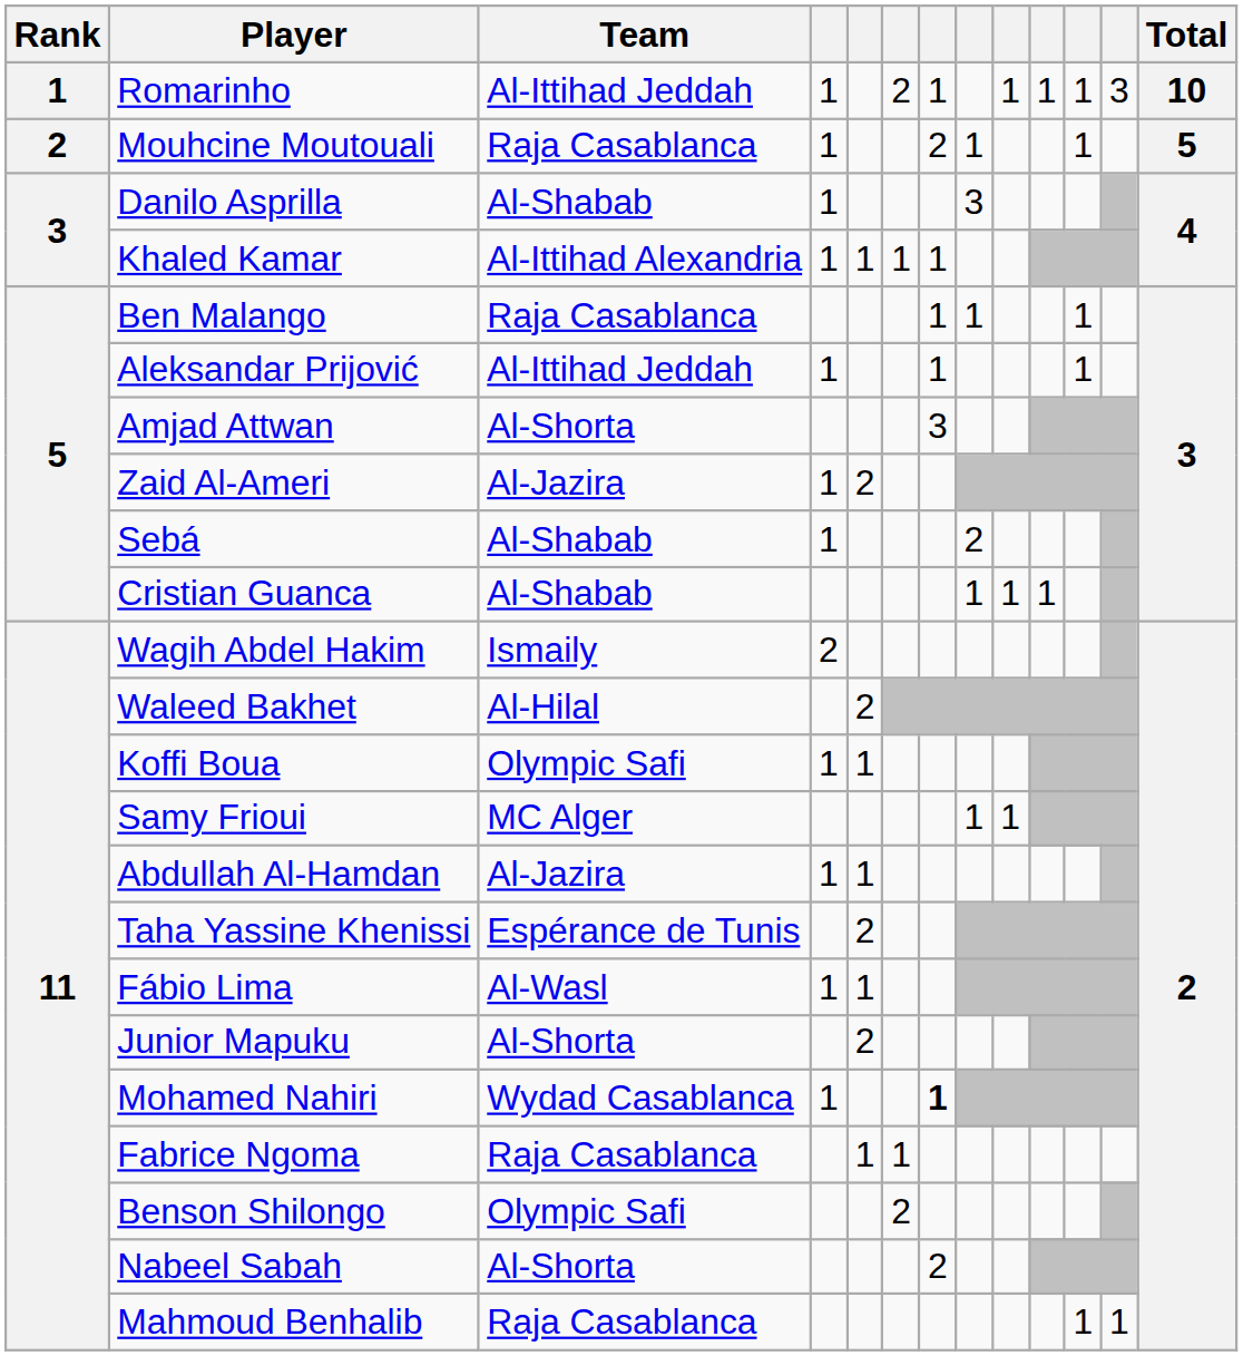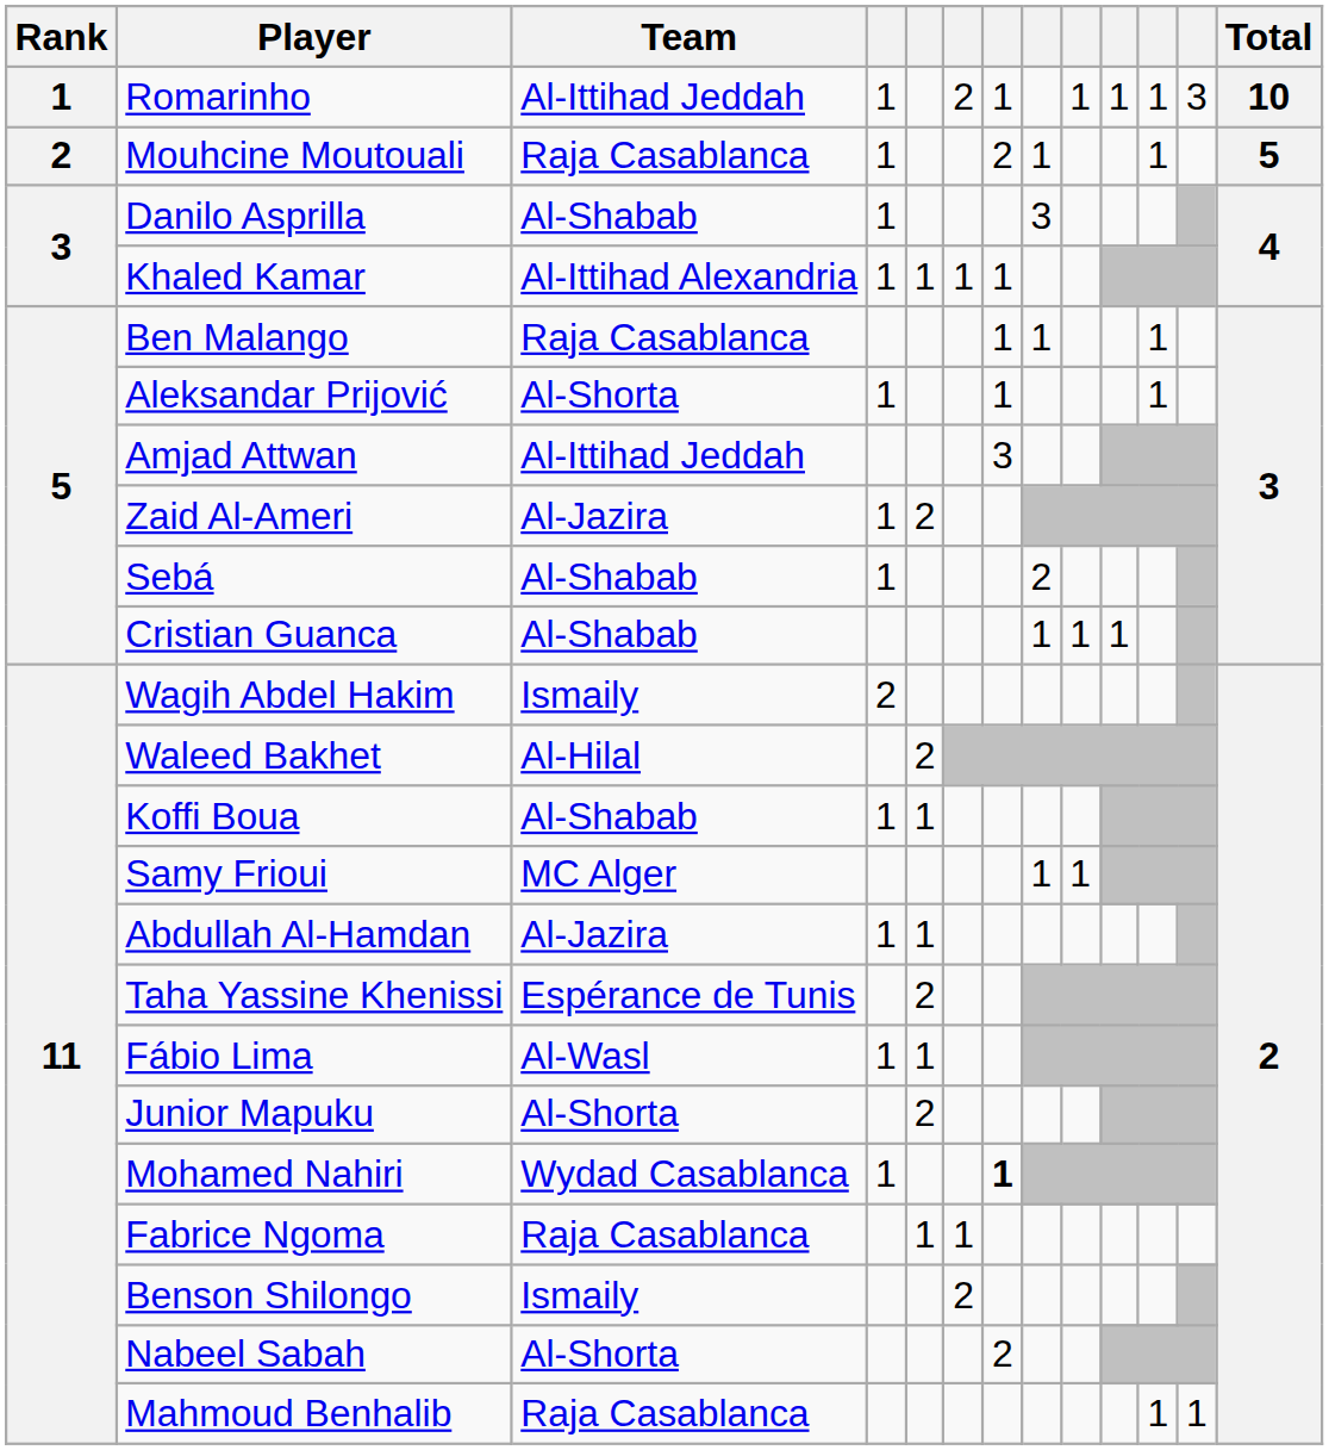 <table class="wikitable" style="text-align:center; font-size:90%">
 <tr>
 <th>Rank</th>
 <th>Player</th>
 <th>Team</th>
 <th></th>
 <th></th>
 <th></th>
 <th></th>
 <th></th>
 <th></th>
 <th></th>
 <th></th>
 <th></th>
 <th>Total</th>
 </tr>
 <tr>
 <th>1</th>
 <td align=left> <a href='#'>Romarinho</a></td>
 <td align=left> <a href='#'>Al-Ittihad Jeddah</a></td>
 <td>1</td>
 <td></td>
 <td>2</td>
 <td>1</td>
 <td></td>
 <td>1</td>
 <td>1</td>
 <td>1</td>
 <td>3</td>
 <th>10</th>
 </tr>
 <tr>
 <th>2</th>
 <td align=left> <a href='#'>Mouhcine Moutouali</a></td>
 <td align=left> <a href='#'>Raja Casablanca</a></td>
 <td>1</td>
 <td></td>
 <td></td>
 <td>2</td>
 <td>1</td>
 <td></td>
 <td></td>
 <td>1</td>
 <td></td>
 <th>5</th>
 </tr>
 <tr>
 <th rowspan=2>3</th>
 <td align=left> <a href='#'>Danilo Asprilla</a></td>
 <td align=left> <a href='#'>Al-Shabab</a></td>
 <td>1</td>
 <td></td>
 <td></td>
 <td></td>
 <td>3</td>
 <td></td>
 <td></td>
 <td></td>
 <td bgcolor=silver colspan=1></td>
 <th rowspan=2>4</th>
 </tr>
 <tr>
 <td align=left> <a href='#'>Khaled Kamar</a></td>
 <td align=left> <a href='#'>Al-Ittihad Alexandria</a></td>
 <td>1</td>
 <td>1</td>
 <td>1</td>
 <td>1</td>
 <td></td>
 <td></td>
 <td bgcolor=silver colspan=3></td>
 </tr>
 <tr>
 <th rowspan=6>5</th>
 <td align=left> <a href='#'>Ben Malango</a></td>
 <td align=left> <a href='#'>Raja Casablanca</a></td>
 <td></td>
 <td></td>
 <td></td>
 <td>1</td>
 <td>1</td>
 <td></td>
 <td></td>
 <td>1</td>
 <td></td>
 <th rowspan=6>3</th>
 </tr>
 <tr>
 <td align=left> <a href='#'>Aleksandar Prijović</a></td>
-<td align=left> <a href='#'>Al-Ittihad Jeddah</a></td>
+<td align=left> <a href='#'>Al-Shorta</a></td>
 <td>1</td>
 <td></td>
 <td></td>
 <td>1</td>
 <td></td>
 <td></td>
 <td></td>
 <td>1</td>
 <td></td>
 </tr>
 <tr>
 <td align=left> <a href='#'>Amjad Attwan</a></td>
-<td align=left> <a href='#'>Al-Shorta</a></td>
+<td align=left> <a href='#'>Al-Ittihad Jeddah</a></td>
 <td></td>
 <td></td>
 <td></td>
 <td>3</td>
 <td></td>
 <td></td>
 <td bgcolor=silver colspan=3></td>
 </tr>
 <tr>
 <td align=left> <a href='#'>Zaid Al-Ameri</a></td>
 <td align=left> <a href='#'>Al-Jazira</a></td>
 <td>1</td>
 <td>2</td>
 <td></td>
 <td></td>
 <td bgcolor=silver colspan=5></td>
 </tr>
 <tr>
 <td align=left> <a href='#'>Sebá</a></td>
 <td align=left> <a href='#'>Al-Shabab</a></td>
 <td>1</td>
 <td></td>
 <td></td>
 <td></td>
 <td>2</td>
 <td></td>
 <td></td>
 <td></td>
 <td bgcolor=silver colspan=1></td>
 </tr>
 <tr>
 <td align=left> <a href='#'>Cristian Guanca</a></td>
 <td align=left> <a href='#'>Al-Shabab</a></td>
 <td></td>
 <td></td>
 <td></td>
 <td></td>
 <td>1</td>
 <td>1</td>
 <td>1</td>
 <td></td>
 <td bgcolor=silver colspan=1></td>
 </tr>
 <tr>
 <th rowspan=13>11</th>
 <td align=left> <a href='#'>Wagih Abdel Hakim</a></td>
 <td align=left> <a href='#'>Ismaily</a></td>
 <td>2</td>
 <td></td>
 <td></td>
 <td></td>
 <td></td>
 <td></td>
 <td></td>
 <td></td>
 <td bgcolor=silver colspan=1></td>
 <th rowspan=13>2</th>
 </tr>
 <tr>
 <td align=left> <a href='#'>Waleed Bakhet</a></td>
 <td align=left> <a href='#'>Al-Hilal</a></td>
 <td></td>
 <td>2</td>
 <td bgcolor=silver colspan=7></td>
 </tr>
 <tr>
 <td align=left> <a href='#'>Koffi Boua</a></td>
-<td align=left> <a href='#'>Olympic Safi</a></td>
+<td align=left> <a href='#'>Al-Shabab</a></td>
 <td>1</td>
 <td>1</td>
 <td></td>
 <td></td>
 <td></td>
 <td></td>
 <td bgcolor=silver colspan=3></td>
 </tr>
 <tr>
 <td align=left> <a href='#'>Samy Frioui</a></td>
 <td align=left> <a href='#'>MC Alger</a></td>
 <td></td>
 <td></td>
 <td></td>
 <td></td>
 <td>1</td>
 <td>1</td>
 <td bgcolor=silver colspan=3></td>
 </tr>
 <tr>
 <td align=left> <a href='#'>Abdullah Al-Hamdan</a></td>
 <td align=left> <a href='#'>Al-Jazira</a></td>
 <td>1</td>
 <td>1</td>
 <td></td>
 <td></td>
 <td></td>
 <td></td>
 <td></td>
 <td></td>
 <td bgcolor=silver colspan=1></td>
 </tr>
 <tr>
 <td align=left> <a href='#'>Taha Yassine Khenissi</a></td>
 <td align=left> <a href='#'>Espérance de Tunis</a></td>
 <td></td>
 <td>2</td>
 <td></td>
 <td></td>
 <td bgcolor=silver colspan=5></td>
 </tr>
 <tr>
 <td align=left> <a href='#'>Fábio Lima</a></td>
 <td align=left> <a href='#'>Al-Wasl</a></td>
 <td>1</td>
 <td>1</td>
 <td></td>
 <td></td>
 <td bgcolor=silver colspan=5></td>
 </tr>
 <tr>
 <td align=left> <a href='#'>Junior Mapuku</a></td>
 <td align=left> <a href='#'>Al-Shorta</a></td>
 <td></td>
 <td>2</td>
 <td></td>
 <td></td>
 <td></td>
 <td></td>
 <td bgcolor=silver colspan=3></td>
 </tr>
 <tr>
 <td align=left> <a href='#'>Mohamed Nahiri</a></td>
 <td align=left> <a href='#'>Wydad Casablanca</a></td>
 <td>1</td>
 <td></td>
 <td></td>
 <td><strong>1</strong></td>
 <td bgcolor=silver colspan=5></td>
 </tr>
 <tr>
 <td align=left> <a href='#'>Fabrice Ngoma</a></td>
 <td align=left> <a href='#'>Raja Casablanca</a></td>
 <td></td>
 <td>1</td>
 <td>1</td>
 <td></td>
 <td></td>
 <td></td>
 <td></td>
 <td></td>
 <td></td>
 </tr>
 <tr>
 <td align=left> <a href='#'>Benson Shilongo</a></td>
-<td align=left> <a href='#'>Olympic Safi</a></td>
+<td align=left> <a href='#'>Ismaily</a></td>
 <td></td>
 <td></td>
 <td>2</td>
 <td></td>
 <td></td>
 <td></td>
 <td></td>
 <td></td>
 <td bgcolor=silver colspan=1></td>
 </tr>
 <tr>
 <td align=left> <a href='#'>Nabeel Sabah</a></td>
 <td align=left> <a href='#'>Al-Shorta</a></td>
 <td></td>
 <td></td>
 <td></td>
 <td>2</td>
 <td></td>
 <td></td>
 <td bgcolor=silver colspan=3></td>
 </tr>
 <tr>
 <td align=left> <a href='#'>Mahmoud Benhalib</a></td>
 <td align=left> <a href='#'>Raja Casablanca</a></td>
 <td></td>
 <td></td>
 <td></td>
 <td></td>
 <td></td>
 <td></td>
 <td></td>
 <td>1</td>
 <td>1</td>
 </tr>
 </table>
